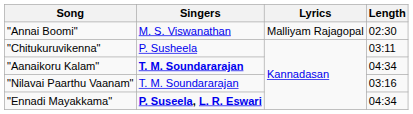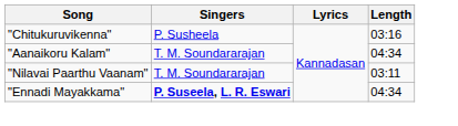 <table class="wikitable" style="font-size:95%;">
 <tr>
 <th>Song</th>
 <th>Singers</th>
 <th>Lyrics</th>
 <th>Length</th>
 </tr>
 <tr>
-<td>"Annai Boomi"</td>
-<td><a href='#'>M. S. Viswanathan</a></td>
-<td>Malliyam Rajagopal</td>
-<td>02:30</td>
-</tr>
-<tr>
 <td>"Chitukuruvikenna"</td>
 <td><a href='#'>P. Susheela</a></td>
 <td rowspan=4><a href='#'>Kannadasan</a></td>
-<td>03:11</td>
+<td>03:16</td>
 </tr>
 <tr>
 <td>"Aanaikoru Kalam"</td>
-<td><strong><a href='#'>T. M. Soundararajan</a></strong></td>
+<td><a href='#'>T. M. Soundararajan</a></td>
 <td>04:34</td>
 </tr>
 <tr>
 <td>"Nilavai Paarthu Vaanam"</td>
 <td><a href='#'>T. M. Soundararajan</a></td>
-<td>03:16</td>
+<td>03:11</td>
 </tr>
 <tr>
 <td>"Ennadi Mayakkama"</td>
 <td><strong><a href='#'>P. Suseela</a>, <a href='#'>L. R. Eswari</a></strong></td>
 <td>04:34</td>
 </tr>
 </table>
